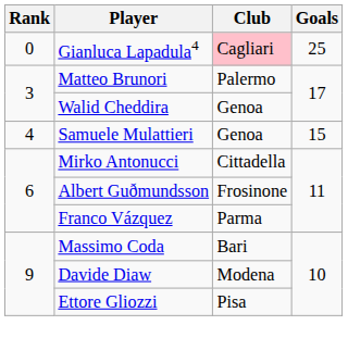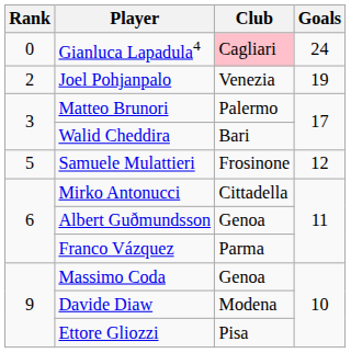 <table class="wikitable" style="text-align:center">
 <tr>
 <th>Rank</th>
 <th>Player</th>
 <th>Club</th>
 <th>Goals</th>
 </tr>
 <tr>
 <td>0</td>
 <td align="left"> <a href='#'>Gianluca Lapadula</a><sup>4</sup></td>
 <td align="left" style="background: pink;">Cagliari</td>
-<td>25</td>
+<td>24</td>
+</tr>
+<tr>
+<td>2</td>
+<td align="left"> <a href='#'>Joel Pohjanpalo</a></td>
+<td align="left">Venezia</td>
+<td>19</td>
 </tr>
 <tr>
 <td rowspan="2">3</td>
 <td align="left"> <a href='#'>Matteo Brunori</a></td>
 <td align="left">Palermo</td>
 <td rowspan="2">17</td>
 </tr>
 <tr>
 <td align="left"> <a href='#'>Walid Cheddira</a></td>
-<td align="left">Genoa</td>
+<td align="left">Bari</td>
 </tr>
 <tr>
-<td>4</td>
+<td>5</td>
 <td align="left"> <a href='#'>Samuele Mulattieri</a></td>
-<td align="left">Genoa</td>
-<td>15</td>
+<td align="left">Frosinone</td>
+<td>12</td>
 </tr>
 <tr>
 <td rowspan="3">6</td>
 <td align="left"> <a href='#'>Mirko Antonucci</a></td>
 <td align="left">Cittadella</td>
 <td rowspan="3">11</td>
 </tr>
 <tr>
 <td align="left"> <a href='#'>Albert Guðmundsson</a></td>
-<td align="left">Frosinone</td>
+<td align="left">Genoa</td>
 </tr>
 <tr>
 <td align="left"> <a href='#'>Franco Vázquez</a></td>
 <td align="left">Parma</td>
 </tr>
 <tr>
 <td rowspan="3">9</td>
 <td align="left"> <a href='#'>Massimo Coda</a></td>
-<td align="left">Bari</td>
+<td align="left">Genoa</td>
 <td rowspan="3">10</td>
 </tr>
 <tr>
 <td align="left"> <a href='#'>Davide Diaw</a></td>
 <td align="left">Modena</td>
 </tr>
 <tr>
 <td align="left"> <a href='#'>Ettore Gliozzi</a></td>
 <td align="left">Pisa</td>
 </tr>
 </table>
